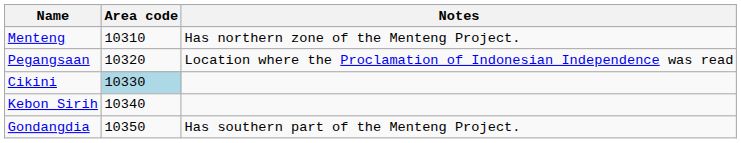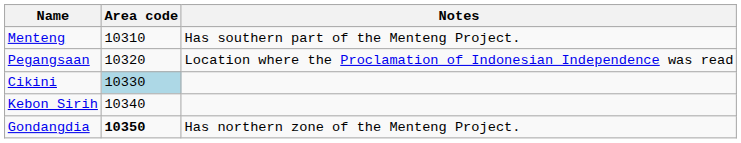 <table class=wikitable>
 <tr>
 <th>Name</th>
 <th>Area code</th>
 <th>Notes</th>
 </tr>
 <tr>
 <td><a href='#'>Menteng</a></td>
 <td>10310</td>
-<td>Has northern zone of the Menteng Project.</td>
+<td>Has southern part of the Menteng Project.</td>
 </tr>
 <tr>
 <td><a href='#'>Pegangsaan</a></td>
 <td>10320</td>
 <td>Location where the <a href='#'>Proclamation of Indonesian Independence</a> was read</td>
 </tr>
 <tr>
 <td><a href='#'>Cikini</a></td>
 <td style="background: lightblue;">10330</td>
 <td></td>
 </tr>
 <tr>
 <td><a href='#'>Kebon Sirih</a></td>
 <td>10340</td>
 <td></td>
 </tr>
 <tr>
 <td><a href='#'>Gondangdia</a></td>
-<td>10350</td>
-<td>Has southern part of the Menteng Project.</td>
+<td><strong>10350</strong></td>
+<td>Has northern zone of the Menteng Project.</td>
 </tr>
 </table>
